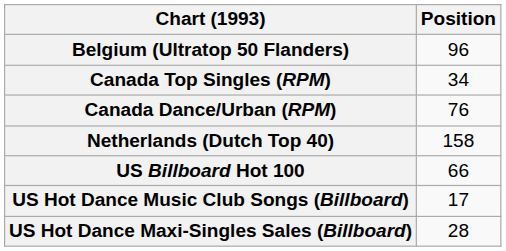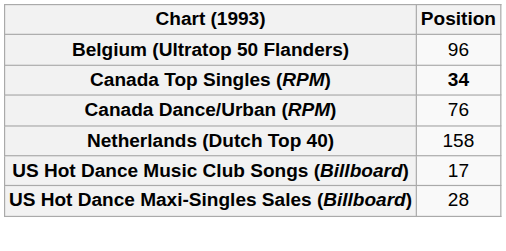 <table class="wikitable sortable plainrowheaders" style="text-align:center">
 <tr>
 <th scope="col">Chart (1993)</th>
 <th scope="col">Position</th>
 </tr>
 <tr>
 <th scope="row">Belgium (Ultratop 50 Flanders)</th>
 <td>96</td>
 </tr>
 <tr>
 <th scope="row">Canada Top Singles (<em>RPM</em>)</th>
-<td>34</td>
+<td><strong>34</strong></td>
 </tr>
 <tr>
 <th scope="row">Canada Dance/Urban (<em>RPM</em>)</th>
 <td>76</td>
 </tr>
 <tr>
 <th scope="row">Netherlands (Dutch Top 40)</th>
 <td>158</td>
 </tr>
 <tr>
-<th scope="row">US <em>Billboard</em> Hot 100</th>
-<td>66</td>
-</tr>
-<tr>
 <th scope="row">US Hot Dance Music Club Songs (<em>Billboard</em>)</th>
 <td>17</td>
 </tr>
 <tr>
 <th scope="row">US Hot Dance Maxi-Singles Sales (<em>Billboard</em>)</th>
 <td>28</td>
 </tr>
 </table>
